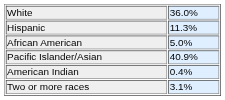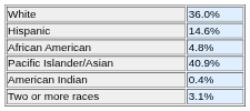 <table width="350" align="Middle" border="1">
 <tr>
 <td style="background:#efefef;">White</td>
 <td style="background:#dfefff;">36.0%</td>
 </tr>
 <tr>
 <td style="background:#efefef;">Hispanic</td>
-<td style="background:#dfefff;">11.3%</td>
+<td style="background:#dfefff;">14.6%</td>
 </tr>
 <tr>
 <td style="background:#efefef;">African American</td>
-<td style="background:#dfefff;">5.0%</td>
+<td style="background:#dfefff;">4.8%</td>
 </tr>
 <tr>
 <td style="background:#efefef;">Pacific Islander/Asian</td>
 <td style="background:#dfefff;">40.9%</td>
 </tr>
 <tr>
 <td style="background:#efefef;">American Indian</td>
 <td style="background:#dfefff;">0.4%</td>
 </tr>
 <tr>
 <td style="background:#efefef;">Two or more races</td>
 <td style="background:#dfefff;">3.1%</td>
 </tr>
 </table>
